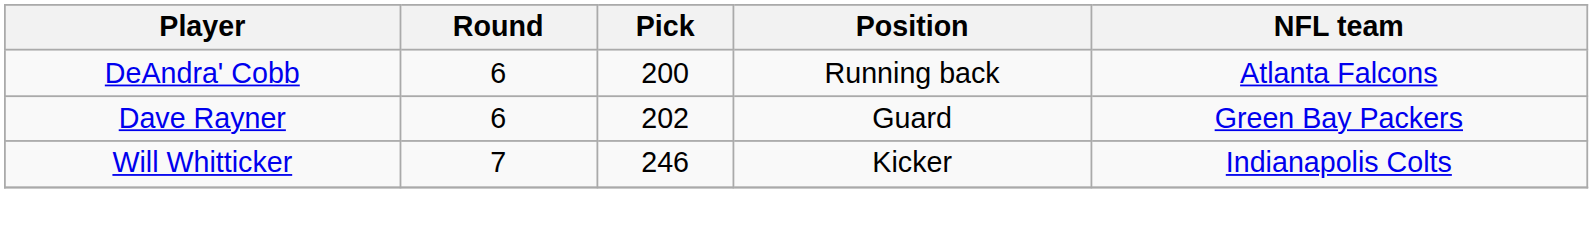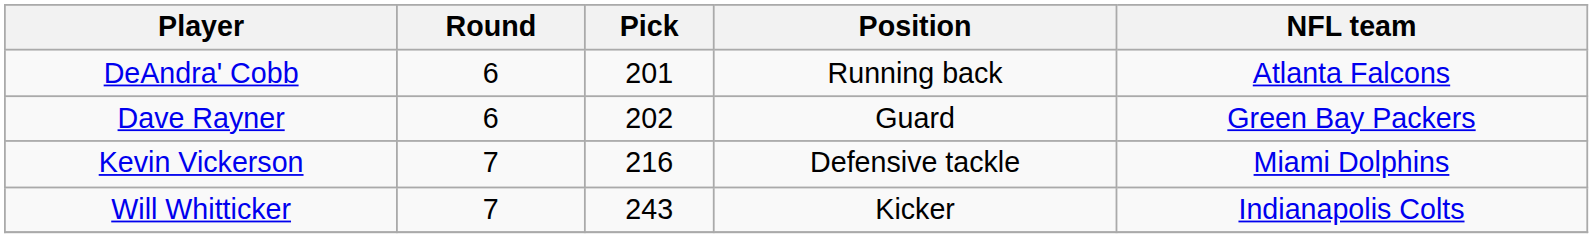 <table class="wikitable" width="70%">
 <tr>
 <th>Player</th>
 <th>Round</th>
 <th>Pick</th>
 <th>Position</th>
 <th>NFL team</th>
 </tr>
 <tr align="center" bgcolor="">
 <td><a href='#'>DeAndra' Cobb</a></td>
 <td>6</td>
-<td>200</td>
+<td>201</td>
 <td>Running back</td>
 <td><a href='#'>Atlanta Falcons</a></td>
 </tr>
 <tr align="center" bgcolor="">
 <td><a href='#'>Dave Rayner</a></td>
 <td>6</td>
 <td>202</td>
 <td>Guard</td>
 <td><a href='#'>Green Bay Packers</a></td>
 </tr>
 <tr align="center" bgcolor="">
+<td><a href='#'>Kevin Vickerson</a></td>
+<td>7</td>
+<td>216</td>
+<td>Defensive tackle</td>
+<td><a href='#'>Miami Dolphins</a></td>
+</tr>
+<tr align="center" bgcolor="">
 <td><a href='#'>Will Whitticker</a></td>
 <td>7</td>
-<td>246</td>
+<td>243</td>
 <td>Kicker</td>
 <td><a href='#'>Indianapolis Colts</a></td>
 </tr>
 <tr>
 </tr>
 </table>
